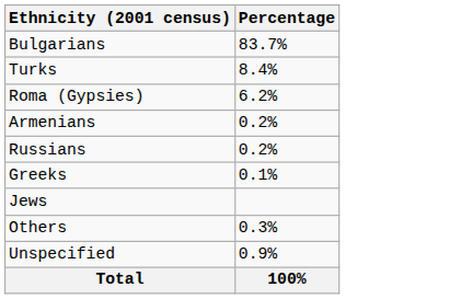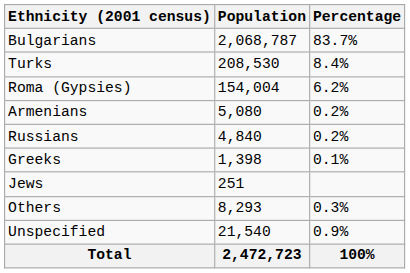 <table class="wikitable">
 <tr>
 <th>Ethnicity (2001 census)</th>
+<th>Population</th>
 <th>Percentage</th>
 </tr>
 <tr>
 <td>Bulgarians</td>
+<td>2,068,787</td>
 <td>83.7%</td>
 </tr>
 <tr>
 <td>Turks</td>
+<td>208,530</td>
 <td>8.4%</td>
 </tr>
 <tr>
 <td>Roma (Gypsies)</td>
+<td>154,004</td>
 <td>6.2%</td>
 </tr>
 <tr>
 <td>Armenians</td>
+<td>5,080</td>
 <td>0.2%</td>
 </tr>
 <tr>
 <td>Russians</td>
+<td>4,840</td>
 <td>0.2%</td>
 </tr>
 <tr>
 <td>Greeks</td>
+<td>1,398</td>
 <td>0.1%</td>
 </tr>
 <tr>
 <td>Jews</td>
+<td>251</td>
 <td></td>
 </tr>
 <tr>
 <td>Others</td>
+<td>8,293</td>
 <td>0.3%</td>
 </tr>
 <tr>
 <td>Unspecified</td>
+<td>21,540</td>
 <td>0.9%</td>
 </tr>
 <tr>
 <th>Total</th>
+<th>2,472,723</th>
 <th>100%</th>
 </tr>
 </table>
